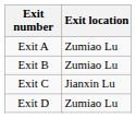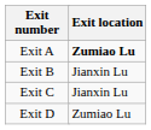 <table class="wikitable">
 <tr>
 <th style="width:70px" colspan="2">Exit number</th>
 <th>Exit location</th>
 </tr>
 <tr>
 <td align="center" colspan="2">Exit A</td>
-<td>Zumiao Lu</td>
+<td><strong>Zumiao Lu</strong></td>
 </tr>
 <tr>
 <td align="center" colspan="2">Exit B</td>
-<td>Zumiao Lu</td>
+<td>Jianxin Lu</td>
 </tr>
 <tr>
 <td align="center" colspan="2">Exit C</td>
 <td>Jianxin Lu</td>
 </tr>
 <tr>
 <td align="center" colspan="2">Exit D</td>
 <td>Zumiao Lu</td>
 </tr>
 </table>
